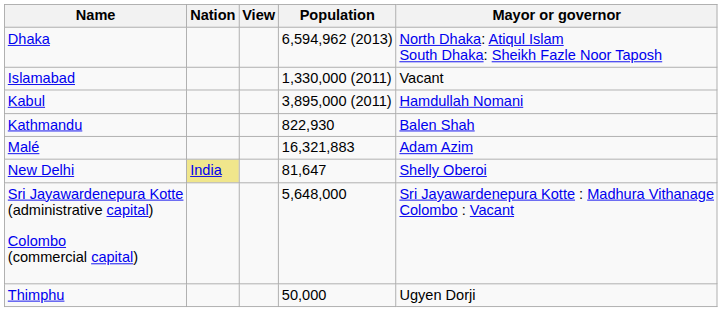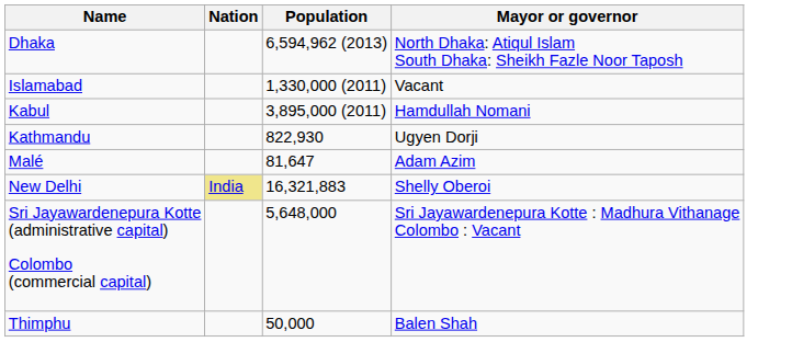 <table class="wikitable" border="1">
 <tr>
 <th>Name</th>
 <th>Nation</th>
-<th>View</th>
 <th>Population</th>
 <th>Mayor or governor</th>
 </tr>
 <tr valign="top">
 <td><a href='#'>Dhaka</a></td>
-<td></td>
 <td></td>
 <td>6,594,962 (2013)</td>
 <td><a href='#'> North Dhaka</a>: <a href='#'>Atiqul Islam</a><br><a href='#'> South Dhaka</a>: <a href='#'>Sheikh Fazle Noor Taposh</a></td>
 </tr>
 <tr valign="top">
 <td><a href='#'>Islamabad</a></td>
 <td></td>
-<td></td>
 <td>1,330,000 (2011)</td>
 <td>Vacant</td>
 </tr>
 <tr valign="top">
 <td><a href='#'>Kabul</a></td>
-<td></td>
 <td></td>
 <td>3,895,000 (2011)</td>
 <td><a href='#'>Hamdullah Nomani</a></td>
 </tr>
 <tr valign="top">
 <td><a href='#'>Kathmandu</a></td>
 <td></td>
-<td></td>
 <td>822,930</td>
-<td><a href='#'>Balen Shah</a></td>
+<td>Ugyen Dorji</td>
 </tr>
 <tr valign="top">
 <td><a href='#'>Malé</a></td>
 <td></td>
-<td></td>
-<td>16,321,883</td>
+<td>81,647</td>
 <td><a href='#'> Adam Azim</a></td>
 </tr>
 <tr valign="top">
 <td><a href='#'>New Delhi</a></td>
 <td style="background: khaki;"> <a href='#'>India</a></td>
-<td></td>
-<td>81,647</td>
+<td>16,321,883</td>
 <td><a href='#'>Shelly Oberoi</a></td>
 </tr>
 <tr valign="top">
 <td><a href='#'>Sri Jayawardenepura Kotte</a><br>(administrative <a href='#'>capital</a>)<p><a href='#'>Colombo</a><br>(commercial <a href='#'>capital</a>)</p></td>
-<td></td>
 <td></td>
 <td>5,648,000</td>
 <td><a href='#'>Sri Jayawardenepura Kotte</a> : <a href='#'> 	Madhura Vithanage</a><br><a href='#'>Colombo</a> : <a href='#'> Vacant</a></td>
 </tr>
 <tr valign="top">
 <td><a href='#'>Thimphu</a></td>
 <td></td>
-<td></td>
 <td>50,000</td>
-<td>Ugyen Dorji</td>
+<td><a href='#'>Balen Shah</a></td>
 </tr>
 </table>
